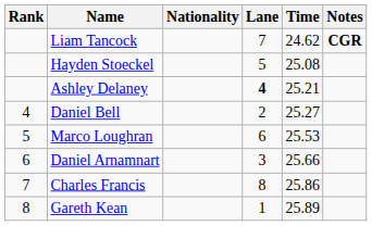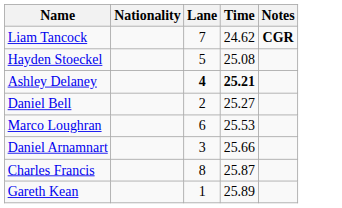 <table class="wikitable sortable" style="text-align:center">
 <tr>
-<th>Rank</th>
 <th>Name</th>
 <th>Nationality</th>
 <th>Lane</th>
 <th>Time</th>
 <th>Notes</th>
 </tr>
 <tr>
-<td></td>
 <td align=left><a href='#'>Liam Tancock</a></td>
 <td align=left></td>
 <td>7</td>
 <td>24.62</td>
 <td><strong>CGR</strong></td>
 </tr>
 <tr>
-<td></td>
 <td align=left><a href='#'>Hayden Stoeckel</a></td>
 <td align=left></td>
 <td>5</td>
 <td>25.08</td>
 <td></td>
 </tr>
 <tr>
-<td></td>
 <td align=left><a href='#'>Ashley Delaney</a></td>
 <td align=left></td>
 <td><strong>4</strong></td>
-<td>25.21</td>
+<td><strong>25.21</strong></td>
 <td></td>
 </tr>
 <tr>
-<td>4</td>
 <td align=left><a href='#'>Daniel Bell</a></td>
 <td align=left></td>
 <td>2</td>
 <td>25.27</td>
 <td></td>
 </tr>
 <tr>
-<td>5</td>
 <td align=left><a href='#'>Marco Loughran</a></td>
 <td align=left></td>
 <td>6</td>
 <td>25.53</td>
 <td></td>
 </tr>
 <tr>
-<td>6</td>
 <td align=left><a href='#'>Daniel Arnamnart</a></td>
 <td align=left></td>
 <td>3</td>
 <td>25.66</td>
 <td></td>
 </tr>
 <tr>
-<td>7</td>
 <td align=left><a href='#'>Charles Francis</a></td>
 <td align=left></td>
 <td>8</td>
-<td>25.86</td>
+<td>25.87</td>
 <td></td>
 </tr>
 <tr>
-<td>8</td>
 <td align=left><a href='#'>Gareth Kean</a></td>
 <td align=left></td>
 <td>1</td>
 <td>25.89</td>
 <td></td>
 </tr>
 </table>
